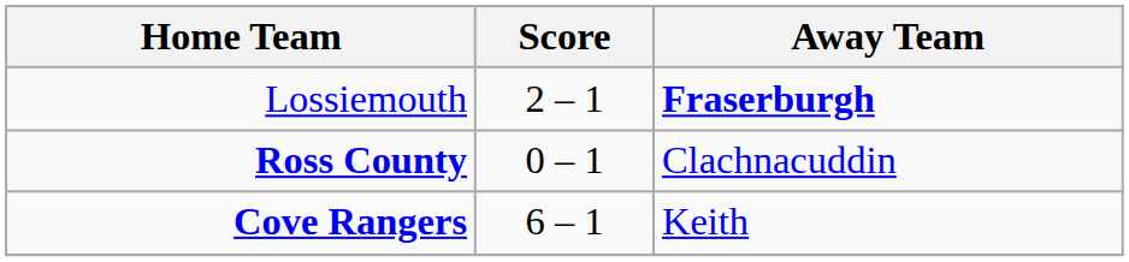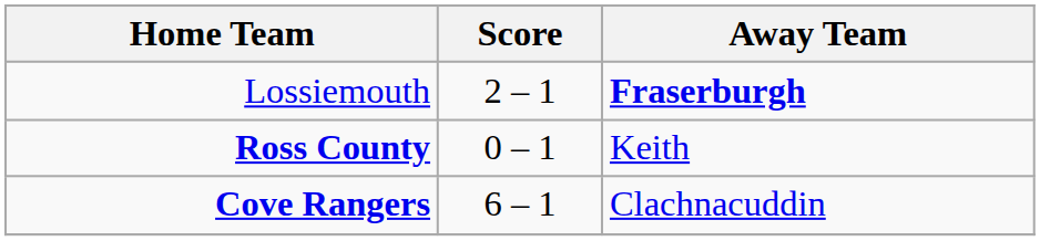 <table class="wikitable" style="border-collapse: collapse;">
 <tr>
 <th align="right" width="185">Home Team</th>
 <th align="center" width="65"> Score </th>
 <th align="left" width="185">Away Team</th>
 </tr>
 <tr>
 <td style="text-align: right;"><a href='#'>Lossiemouth</a></td>
 <td style="text-align: center;">2 – 1</td>
 <td style="text-align: left;"><strong><a href='#'>Fraserburgh</a></strong></td>
 </tr>
 <tr>
 <td style="text-align: right;"><strong><a href='#'>Ross County</a></strong></td>
 <td style="text-align: center;">0 – 1</td>
-<td style="text-align: left;"><a href='#'>Clachnacuddin</a></td>
+<td style="text-align: left;"><a href='#'>Keith</a></td>
 </tr>
 <tr>
 <td style="text-align: right;"><strong><a href='#'>Cove Rangers</a></strong></td>
 <td style="text-align: center;">6 – 1</td>
-<td style="text-align: left;"><a href='#'>Keith</a></td>
+<td style="text-align: left;"><a href='#'>Clachnacuddin</a></td>
 </tr>
 <tr>
 </tr>
 </table>
